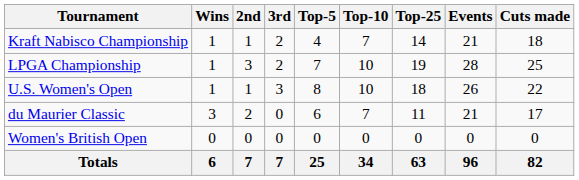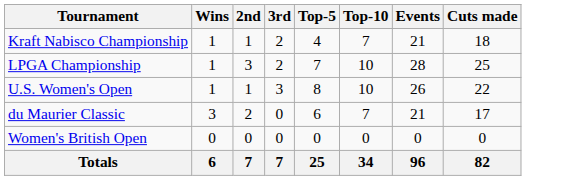 <table class=wikitable style=text-align:center>
 <tr>
 <th>Tournament</th>
 <th>Wins</th>
 <th>2nd</th>
 <th>3rd</th>
 <th>Top-5</th>
 <th>Top-10</th>
-<th>Top-25</th>
 <th>Events</th>
 <th>Cuts made</th>
 </tr>
 <tr>
 <td align=left><a href='#'>Kraft Nabisco Championship</a></td>
 <td>1</td>
 <td>1</td>
 <td>2</td>
 <td>4</td>
 <td>7</td>
-<td>14</td>
 <td>21</td>
 <td>18</td>
 </tr>
 <tr>
 <td align=left><a href='#'>LPGA Championship</a></td>
 <td>1</td>
 <td>3</td>
 <td>2</td>
 <td>7</td>
 <td>10</td>
-<td>19</td>
 <td>28</td>
 <td>25</td>
 </tr>
 <tr>
 <td align=left><a href='#'>U.S. Women's Open</a></td>
 <td>1</td>
 <td>1</td>
 <td>3</td>
 <td>8</td>
 <td>10</td>
-<td>18</td>
 <td>26</td>
 <td>22</td>
 </tr>
 <tr>
 <td align=left><a href='#'>du Maurier Classic</a></td>
 <td>3</td>
 <td>2</td>
 <td>0</td>
 <td>6</td>
 <td>7</td>
-<td>11</td>
 <td>21</td>
 <td>17</td>
 </tr>
 <tr>
 <td align=left><a href='#'>Women's British Open</a></td>
-<td>0</td>
 <td>0</td>
 <td>0</td>
 <td>0</td>
 <td>0</td>
 <td>0</td>
 <td>0</td>
 <td>0</td>
 </tr>
 <tr>
 <th>Totals</th>
 <th>6</th>
 <th>7</th>
 <th>7</th>
 <th>25</th>
 <th>34</th>
-<th>63</th>
 <th>96</th>
 <th>82</th>
 </tr>
 </table>
